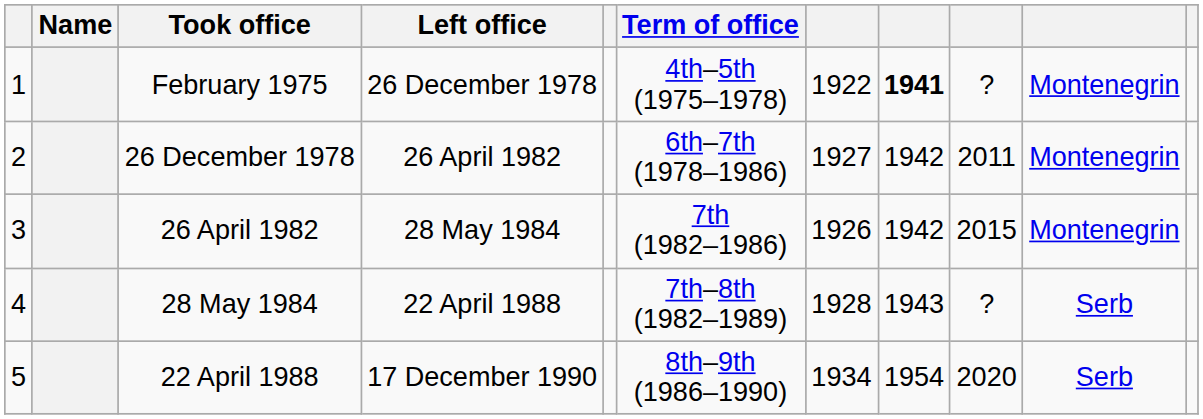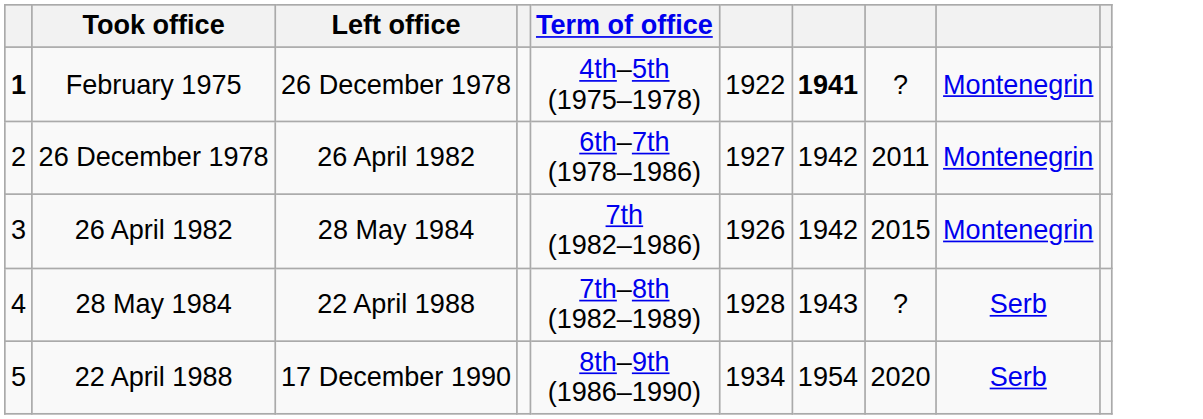 <table class="wikitable sortable" style=text-align:center>
 <tr>
 <th scope=col></th>
-<th scope=col>Name</th>
 <th scope=col>Took office</th>
 <th scope=col>Left office</th>
 <th scope=col></th>
 <th scope=col><a href='#'>Term of office</a></th>
 <th scope=col></th>
 <th scope=col></th>
 <th scope=col></th>
 <th scope=col class="unsortable"></th>
 <th scope=col class="unsortable"></th>
 </tr>
 <tr>
-<td>1</td>
-<th align="center" scope="row" style="font-weight:normal;"></th>
+<td><strong>1</strong></td>
 <td>February 1975</td>
 <td>26 December 1978</td>
 <td></td>
 <td><a href='#'>4th</a>–<a href='#'>5th</a><br>(1975–1978)</td>
 <td>1922</td>
 <td><strong>1941</strong></td>
 <td>?</td>
 <td><a href='#'>Montenegrin</a></td>
 <td></td>
 </tr>
 <tr>
 <td>2</td>
-<th align="center" scope="row" style="font-weight:normal;"></th>
 <td>26 December 1978</td>
 <td>26 April 1982</td>
 <td></td>
 <td><a href='#'>6th</a>–<a href='#'>7th</a><br>(1978–1986)</td>
 <td>1927</td>
 <td>1942</td>
 <td>2011</td>
 <td><a href='#'>Montenegrin</a></td>
 <td></td>
 </tr>
 <tr>
 <td>3</td>
-<th align="center" scope="row" style="font-weight:normal;"></th>
 <td>26 April 1982</td>
 <td>28 May 1984</td>
 <td></td>
 <td><a href='#'>7th</a><br>(1982–1986)</td>
 <td>1926</td>
 <td>1942</td>
 <td>2015</td>
 <td><a href='#'>Montenegrin</a></td>
 <td></td>
 </tr>
 <tr>
 <td>4</td>
-<th align="center" scope="row" style="font-weight:normal;"></th>
 <td>28 May 1984</td>
 <td>22 April 1988</td>
 <td></td>
 <td><a href='#'>7th</a>–<a href='#'>8th</a><br>(1982–1989)</td>
 <td>1928</td>
 <td>1943</td>
 <td>?</td>
 <td><a href='#'>Serb</a></td>
 <td></td>
 </tr>
 <tr>
 <td>5</td>
-<th align="center" scope="row" style="font-weight:normal;"></th>
 <td>22 April 1988</td>
 <td>17 December 1990</td>
 <td></td>
 <td><a href='#'>8th</a>–<a href='#'>9th</a><br>(1986–1990)</td>
 <td>1934</td>
 <td>1954</td>
 <td>2020</td>
 <td><a href='#'>Serb</a></td>
 <td></td>
 </tr>
 </table>
